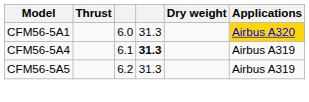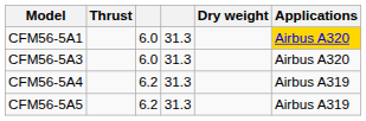 <table class="wikitable sortable" style="text-align:center;">
 <tr>
 <th class="unsortable">Model</th>
 <th>Thrust</th>
 <th></th>
 <th></th>
 <th>Dry weight</th>
 <th class="unsortable">Applications</th>
 </tr>
 <tr>
 <td>CFM56-5A1</td>
 <td></td>
 <td>6.0</td>
 <td>31.3</td>
 <td></td>
 <td align="left" style="background: gold;"><a href='#'>Airbus A320</a></td>
 </tr>
 <tr>
+<td>CFM56-5A3</td>
+<td></td>
+<td>6.0</td>
+<td>31.3</td>
+<td></td>
+<td align="left">Airbus A320</td>
+</tr>
+<tr>
 <td>CFM56-5A4</td>
 <td></td>
-<td>6.1</td>
-<td><strong>31.3</strong></td>
+<td>6.2</td>
+<td>31.3</td>
 <td></td>
 <td align="left">Airbus A319</td>
 </tr>
 <tr>
 <td>CFM56-5A5</td>
 <td></td>
 <td>6.2</td>
 <td>31.3</td>
 <td></td>
 <td align="left">Airbus A319</td>
 </tr>
 </table>
